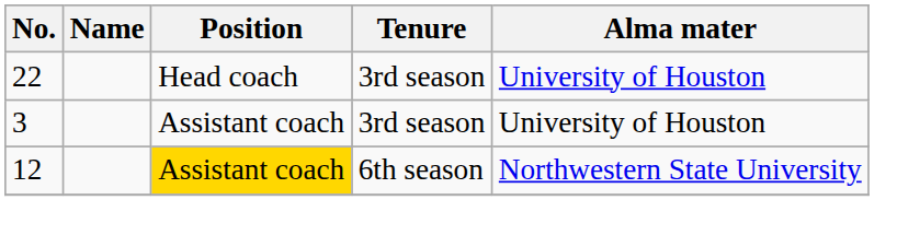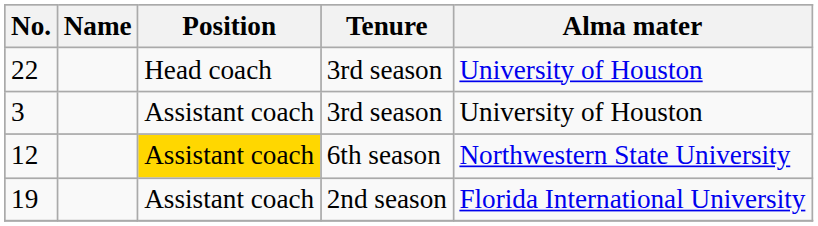 <table class="wikitable sortable">
 <tr>
 <th>No.</th>
 <th>Name</th>
 <th>Position</th>
 <th>Tenure</th>
 <th>Alma mater</th>
 </tr>
 <tr>
 <td>22</td>
 <td></td>
 <td>Head coach</td>
 <td>3rd season</td>
 <td><a href='#'>University of Houston</a></td>
 </tr>
 <tr>
 <td>3</td>
 <td></td>
 <td>Assistant coach</td>
 <td>3rd season</td>
 <td>University of Houston</td>
 </tr>
 <tr>
 <td>12</td>
 <td></td>
 <td style="background: gold;">Assistant coach</td>
 <td>6th season</td>
 <td><a href='#'>Northwestern State University</a></td>
 </tr>
 <tr>
+<td>19</td>
+<td></td>
+<td>Assistant coach</td>
+<td>2nd season</td>
+<td><a href='#'>Florida International University</a></td>
+</tr>
+<tr>
 </tr>
 </table>
